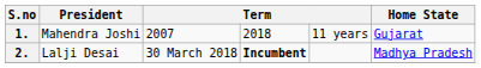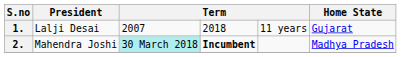 <table class="wikitable sortable">
 <tr>
 <th>S.no</th>
 <th>President</th>
 <th colspan = 3>Term</th>
 <th>Home State</th>
 </tr>
 <tr>
 <th>1.</th>
-<td>Mahendra Joshi</td>
+<td>Lalji Desai</td>
 <td>2007</td>
 <td>2018</td>
 <td>11 years</td>
 <td><a href='#'>Gujarat</a></td>
 </tr>
 <tr>
 <th>2.</th>
-<td>Lalji Desai</td>
-<td>30 March 2018</td>
+<td>Mahendra Joshi</td>
+<td style="background: paleturquoise;">30 March 2018</td>
 <td><strong>Incumbent</strong></td>
 <td></td>
 <td><a href='#'>Madhya Pradesh</a></td>
 </tr>
 <tr>
 </tr>
 </table>
